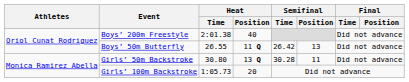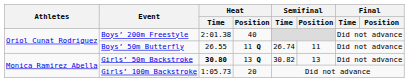 <table class="wikitable" border="1" style="font-size:90%">
 <tr>
 <th rowspan=2>Athletes</th>
 <th rowspan=2>Event</th>
 <th colspan=2>Heat</th>
 <th colspan=2>Semifinal</th>
 <th colspan=2>Final</th>
 </tr>
 <tr>
 <th>Time</th>
 <th>Position</th>
 <th>Time</th>
 <th>Position</th>
 <th>Time</th>
 <th>Position</th>
 </tr>
 <tr>
 <td rowspan=2><a href='#'>Oriol Cunat Rodriguez</a></td>
 <td><a href='#'>Boys’ 200m Freestyle</a></td>
 <td align=center>2:01.38</td>
 <td align=center>40</td>
 <td colspan=2 bgcolor=#DCDCDC></td>
 <td colspan="2" align=center>Did not advance</td>
 </tr>
 <tr>
 <td><a href='#'>Boys’ 50m Butterfly</a></td>
 <td align=center>26.55</td>
 <td align=center>11 <strong>Q</strong></td>
-<td align=center>26.42</td>
-<td align=center>13</td>
+<td align=center>26.74</td>
+<td align=center>11</td>
 <td colspan="2" align=center>Did not advance</td>
 </tr>
 <tr>
 <td rowspan=2><a href='#'>Monica Ramirez Abella</a></td>
 <td><a href='#'>Girls’ 50m Backstroke</a></td>
-<td align=center>30.80</td>
+<td align=center><strong>30.80</strong></td>
 <td align=center>13 <strong>Q</strong></td>
-<td align=center>30.28</td>
-<td align=center>11</td>
+<td align=center>30.82</td>
+<td align=center>13</td>
 <td colspan="2" align=center>Did not advance</td>
 </tr>
 <tr>
 <td><a href='#'>Girls’ 100m Backstroke</a></td>
 <td align=center>1:05.73</td>
 <td align=center>20</td>
 <td colspan="4" align=center>Did not advance</td>
 </tr>
 </table>
